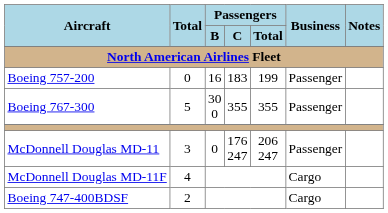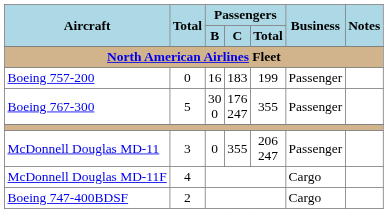 <table class="toccolours" border="1" cellpadding="3" style="margin:1em auto; border-collapse:collapse">
 <tr bgcolor=lightblue>
 <th rowspan=2>Aircraft</th>
 <th rowspan=2>Total</th>
 <th colspan=3>Passengers</th>
 <th rowspan=2>Business</th>
 <th rowspan=2>Notes</th>
 </tr>
 <tr bgcolor=lightblue>
 <th><abbr>B</abbr></th>
 <th><abbr>C</abbr></th>
 <th>Total</th>
 </tr>
 <tr>
 </tr>
 <tr bgcolor=tan>
 <td colspan=7 style="text-align:center;"><strong><a href='#'>North American Airlines</a> Fleet</strong></td>
 </tr>
 <tr>
 <td><a href='#'>Boeing 757-200</a></td>
 <td align=center>0</td>
 <td align=center>16</td>
 <td align=center>183</td>
 <td align=center>199</td>
 <td>Passenger</td>
 <td></td>
 </tr>
 <tr>
 <td><a href='#'>Boeing 767-300</a></td>
 <td align=center>5</td>
 <td align=center>30<br>0</td>
-<td align=center>355</td>
+<td align=center>176<br>247</td>
 <td align=center>355</td>
 <td>Passenger</td>
 <td></td>
 </tr>
 <tr>
 </tr>
 <tr bgcolor=tan>
 <td colspan=7></td>
 </tr>
 <tr>
 <td><a href='#'>McDonnell Douglas MD-11</a></td>
 <td align=center>3</td>
 <td align=center>0</td>
-<td align=center>176<br>247</td>
+<td align=center>355</td>
 <td align=center>206<br>247</td>
 <td>Passenger</td>
 <td></td>
 </tr>
 <tr>
 <td><a href='#'>McDonnell Douglas MD-11F</a></td>
 <td align=center>4</td>
 <td colspan=3 align=center></td>
 <td>Cargo</td>
 <td></td>
 </tr>
 <tr>
 <td><a href='#'>Boeing 747-400BDSF</a></td>
 <td align=center>2</td>
 <td colspan=3 align=center></td>
 <td>Cargo</td>
 <td></td>
 </tr>
 </table>
